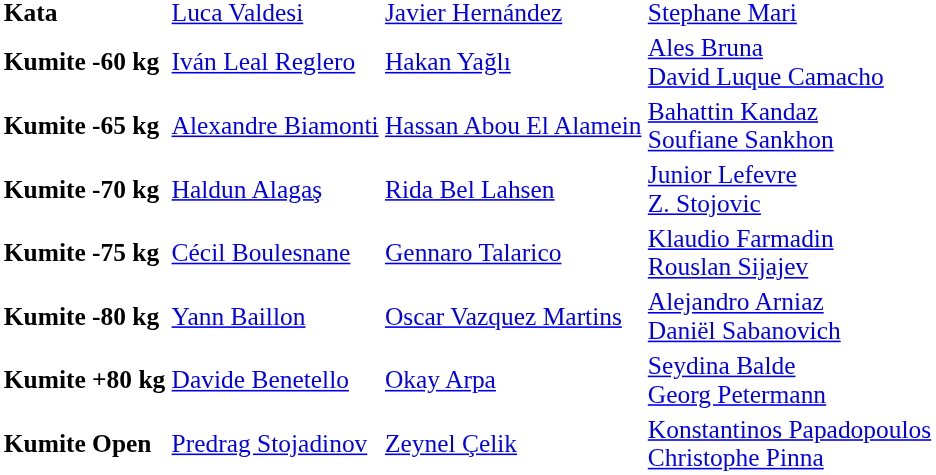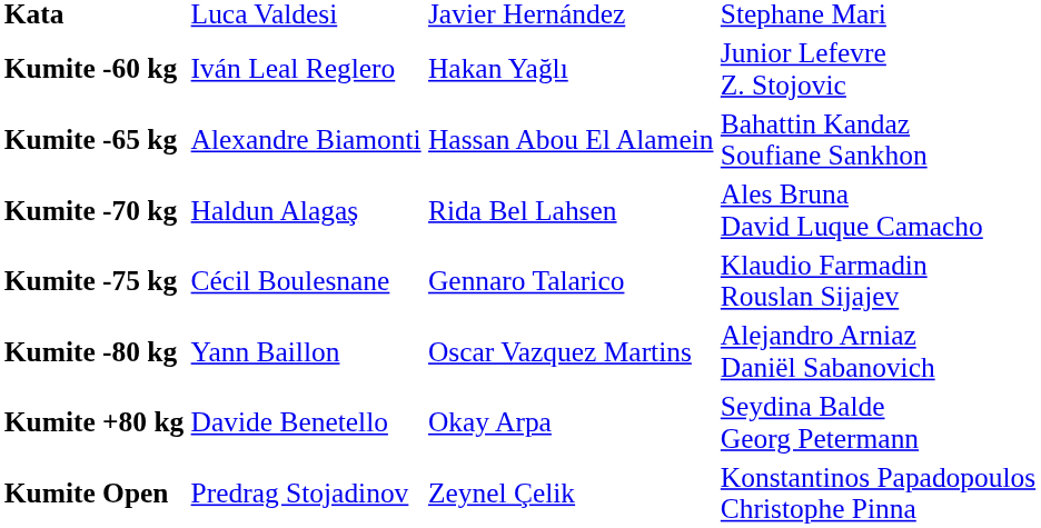 <table>
 <tr>
 <td><strong>Kata</strong></td>
 <td> <a href='#'>Luca Valdesi</a></td>
 <td> <a href='#'>Javier Hernández</a></td>
 <td> <a href='#'>Stephane Mari</a></td>
 </tr>
 <tr>
 <td><strong>Kumite -60 kg</strong></td>
 <td> <a href='#'>Iván Leal Reglero</a></td>
 <td> <a href='#'>Hakan Yağlı</a></td>
-<td> <a href='#'>Ales Bruna</a> <br>  <a href='#'>David Luque Camacho</a></td>
+<td> <a href='#'>Junior Lefevre</a> <br>  <a href='#'>Z. Stojovic</a></td>
 </tr>
 <tr>
 <td><strong>Kumite -65 kg</strong></td>
 <td> <a href='#'>Alexandre Biamonti</a></td>
 <td> <a href='#'>Hassan Abou El Alamein</a></td>
 <td> <a href='#'>Bahattin Kandaz</a> <br>  <a href='#'>Soufiane Sankhon</a></td>
 </tr>
 <tr>
 <td><strong>Kumite -70 kg</strong></td>
 <td> <a href='#'>Haldun Alagaş</a></td>
 <td> <a href='#'>Rida Bel Lahsen</a></td>
-<td> <a href='#'>Junior Lefevre</a> <br>  <a href='#'>Z. Stojovic</a></td>
+<td> <a href='#'>Ales Bruna</a> <br>  <a href='#'>David Luque Camacho</a></td>
 </tr>
 <tr>
 <td><strong>Kumite -75 kg</strong></td>
 <td> <a href='#'>Cécil Boulesnane</a></td>
 <td> <a href='#'>Gennaro Talarico</a></td>
 <td> <a href='#'>Klaudio Farmadin</a> <br>  <a href='#'>Rouslan Sijajev</a></td>
 </tr>
 <tr>
 <td><strong>Kumite -80 kg</strong></td>
 <td> <a href='#'>Yann Baillon</a></td>
 <td> <a href='#'>Oscar Vazquez Martins</a></td>
 <td> <a href='#'>Alejandro Arniaz</a> <br>  <a href='#'>Daniël Sabanovich</a></td>
 </tr>
 <tr>
 <td><strong>Kumite +80 kg</strong></td>
 <td> <a href='#'>Davide Benetello</a></td>
 <td> <a href='#'>Okay Arpa</a></td>
 <td> <a href='#'>Seydina Balde</a> <br>  <a href='#'>Georg Petermann</a></td>
 </tr>
 <tr>
 <td><strong>Kumite Open</strong></td>
 <td> <a href='#'>Predrag Stojadinov</a></td>
 <td> <a href='#'>Zeynel Çelik</a></td>
 <td> <a href='#'>Konstantinos Papadopoulos</a> <br>  <a href='#'>Christophe Pinna</a></td>
 </tr>
 </table>
